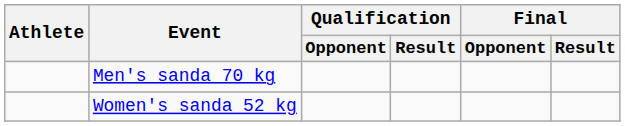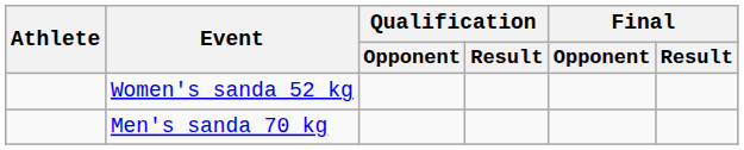 <table class=wikitable style=font-size:90%;text-align:center>
 <tr>
 <th rowspan=2>Athlete</th>
 <th rowspan=2>Event</th>
 <th colspan=2>Qualification</th>
 <th colspan=2>Final</th>
 </tr>
 <tr style=font-size:95%>
 <th>Opponent</th>
 <th>Result</th>
 <th>Opponent</th>
 <th>Result</th>
 </tr>
 <tr>
 <td align=left></td>
-<td align=left><a href='#'>Men's sanda 70 kg</a></td>
+<td align=left><a href='#'>Women's sanda 52 kg</a></td>
 <td></td>
 <td></td>
 <td></td>
 <td></td>
 </tr>
 <tr>
 <td align=left></td>
-<td align=left><a href='#'>Women's sanda 52 kg</a></td>
+<td align=left><a href='#'>Men's sanda 70 kg</a></td>
 <td></td>
 <td></td>
 <td></td>
 <td></td>
 </tr>
 </table>
